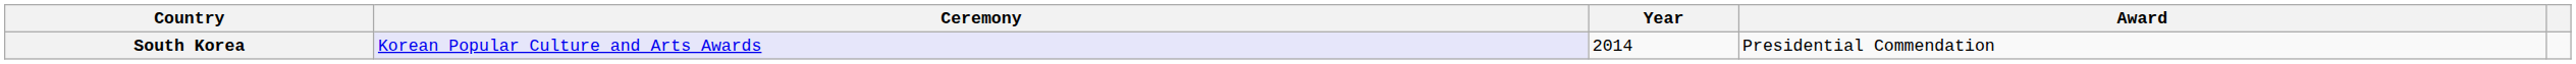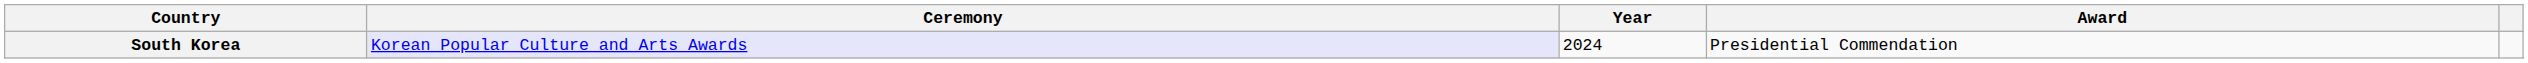 <table class="wikitable plainrowheaders sortable" style="width:100%">
 <tr>
 <th scope="col">Country</th>
 <th scope="col">Ceremony</th>
 <th scope="col">Year</th>
 <th scope="col">Award</th>
 <th scope="col" class="unsortable"></th>
 </tr>
 <tr>
 <th scope="row">South Korea</th>
 <td style="background: lavender;"><a href='#'>Korean Popular Culture and Arts Awards</a></td>
-<td>2014</td>
+<td>2024</td>
 <td>Presidential Commendation</td>
 <td></td>
 </tr>
 </table>
